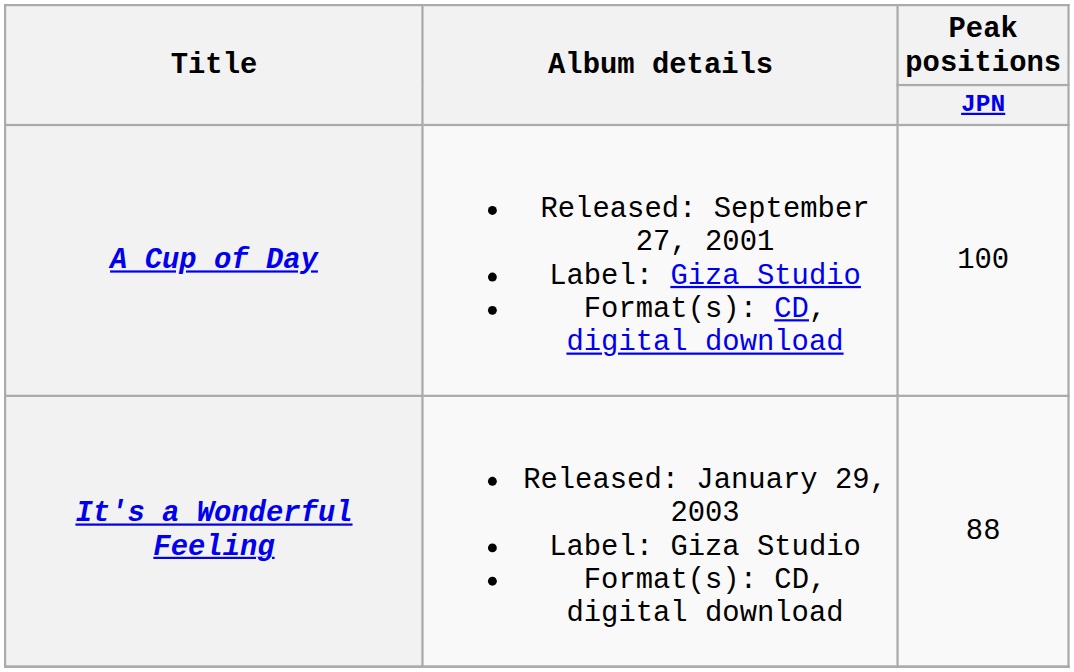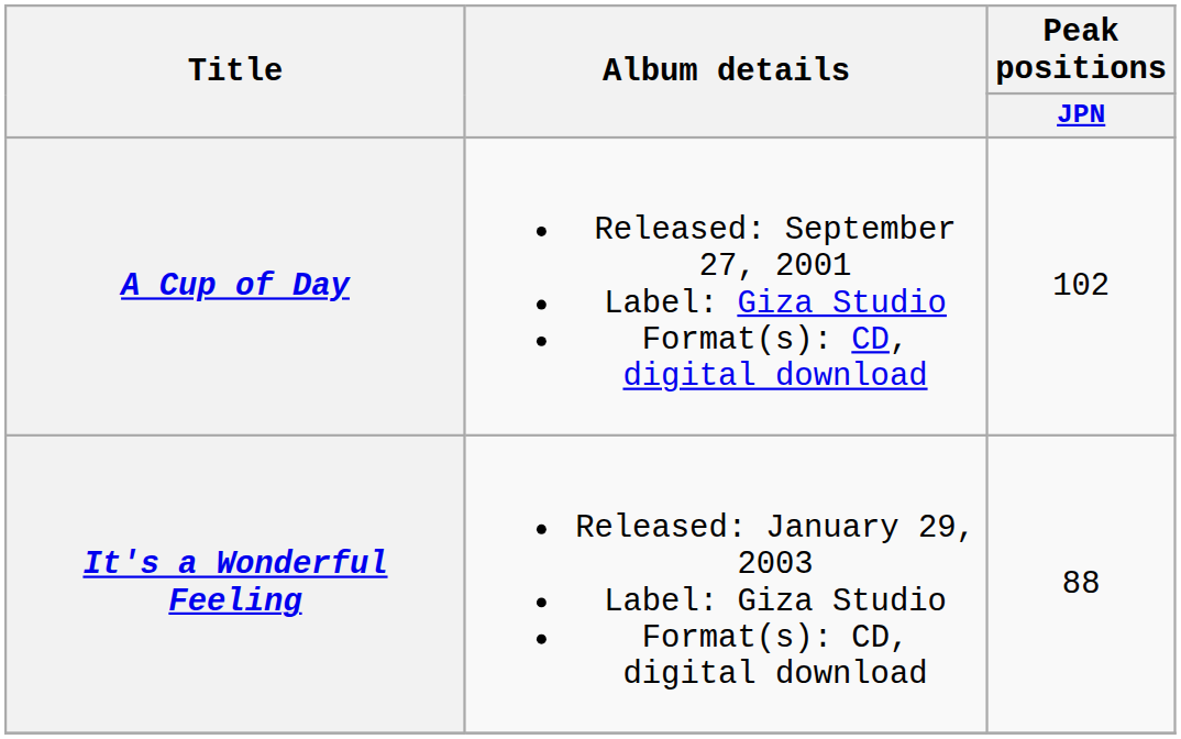 <table class="wikitable plainrowheaders" style="text-align:center;">
 <tr>
 <th style="width:14em;" rowspan="2">Title</th>
 <th style="width:16em;" rowspan="2">Album details</th>
 <th colspan="1">Peak positions</th>
 </tr>
 <tr>
 <th style="width:3em;font-size:85%"><a href='#'>JPN</a><br></th>
 </tr>
 <tr>
 <th scope="row"><em><a href='#'>A Cup of Day</a></em></th>
 <td><br><ul><li>Released: September 27, 2001</li><li>Label: <a href='#'>Giza Studio</a></li><li>Format(s): <a href='#'>CD</a>, <a href='#'>digital download</a></li></ul></td>
-<td>100</td>
+<td>102</td>
 </tr>
 <tr>
 <th scope="row"><em><a href='#'>It's a Wonderful Feeling</a></em></th>
 <td><br><ul><li>Released: January 29, 2003</li><li>Label: Giza Studio</li><li>Format(s): CD, digital download</li></ul></td>
 <td>88</td>
 </tr>
 <tr>
 </tr>
 </table>
